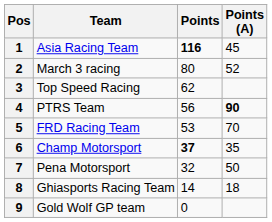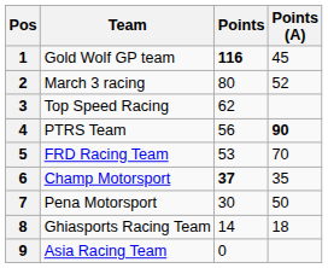 <table class="wikitable" style="font-size:85%">
 <tr>
 <th>Pos</th>
 <th>Team</th>
 <th>Points</th>
 <th>Points<br>(A)</th>
 </tr>
 <tr>
 <th>1</th>
-<td> <a href='#'>Asia Racing Team</a></td>
+<td> Gold Wolf GP team</td>
 <td><strong>116</strong></td>
 <td>45</td>
 </tr>
 <tr>
 <th>2</th>
 <td> March 3 racing</td>
 <td>80</td>
 <td>52</td>
 </tr>
 <tr>
 <th>3</th>
 <td> Top Speed Racing</td>
 <td>62</td>
 <td></td>
 </tr>
 <tr>
 <th>4</th>
 <td> PTRS Team</td>
 <td>56</td>
 <td><strong>90</strong></td>
 </tr>
 <tr>
 <th>5</th>
 <td> <a href='#'>FRD Racing Team</a></td>
 <td>53</td>
 <td>70</td>
 </tr>
 <tr>
 <th>6</th>
 <td> <a href='#'>Champ Motorsport</a></td>
 <td><strong>37</strong></td>
 <td>35</td>
 </tr>
 <tr>
 <th>7</th>
 <td> Pena Motorsport</td>
-<td>32</td>
+<td>30</td>
 <td>50</td>
 </tr>
 <tr>
 <th>8</th>
 <td> Ghiasports Racing Team</td>
 <td>14</td>
 <td>18</td>
 </tr>
 <tr>
 <th>9</th>
-<td> Gold Wolf GP team</td>
+<td> <a href='#'>Asia Racing Team</a></td>
 <td>0</td>
 <td></td>
 </tr>
 </table>
